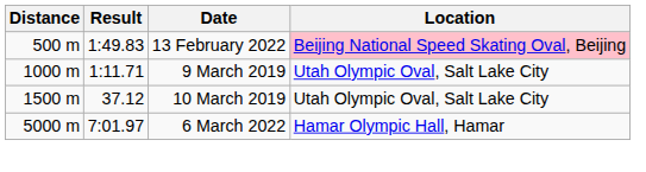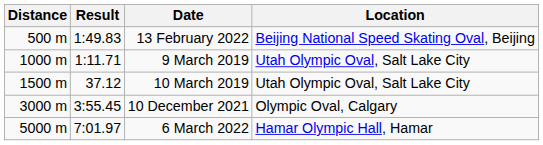 <table class="wikitable">
 <tr>
 <th>Distance</th>
 <th>Result</th>
 <th>Date</th>
 <th>Location</th>
 </tr>
 <tr align="right">
 <td>500 m</td>
 <td>1:49.83</td>
 <td>13 February 2022</td>
-<td align="left" style="background: pink;"><a href='#'>Beijing National Speed Skating Oval</a>, Beijing</td>
+<td align="left"><a href='#'>Beijing National Speed Skating Oval</a>, Beijing</td>
 </tr>
 <tr align="right">
 <td>1000 m</td>
 <td>1:11.71</td>
 <td>9 March 2019</td>
 <td align="left"><a href='#'>Utah Olympic Oval</a>, Salt Lake City</td>
 </tr>
 <tr align="right">
 <td>1500 m</td>
 <td>37.12</td>
 <td>10 March 2019</td>
 <td align="left">Utah Olympic Oval, Salt Lake City</td>
 </tr>
 <tr align="right">
+<td>3000 m</td>
+<td>3:55.45</td>
+<td>10 December 2021</td>
+<td align="left">Olympic Oval, Calgary</td>
+</tr>
+<tr align="right">
 <td>5000 m</td>
 <td>7:01.97</td>
 <td>6 March 2022</td>
 <td align="left"><a href='#'>Hamar Olympic Hall</a>, Hamar</td>
 </tr>
 </table>
